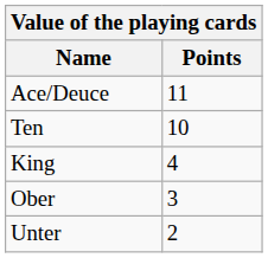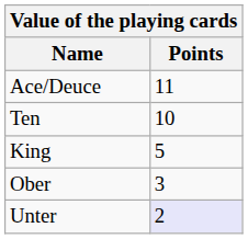 <table class="wikitable sortable">
 <tr>
 <th colspan="5">Value of the playing cards</th>
 </tr>
 <tr>
 <th>Name</th>
 <th>Points</th>
 </tr>
 <tr>
 <td>Ace/Deuce</td>
 <td>11</td>
 </tr>
 <tr>
 <td>Ten</td>
 <td>10</td>
 </tr>
 <tr>
 <td>King</td>
-<td>4</td>
+<td>5</td>
 </tr>
 <tr>
 <td>Ober</td>
 <td>3</td>
 </tr>
 <tr>
 <td>Unter</td>
-<td>2</td>
+<td style="background: lavender;">2</td>
 </tr>
 </table>
